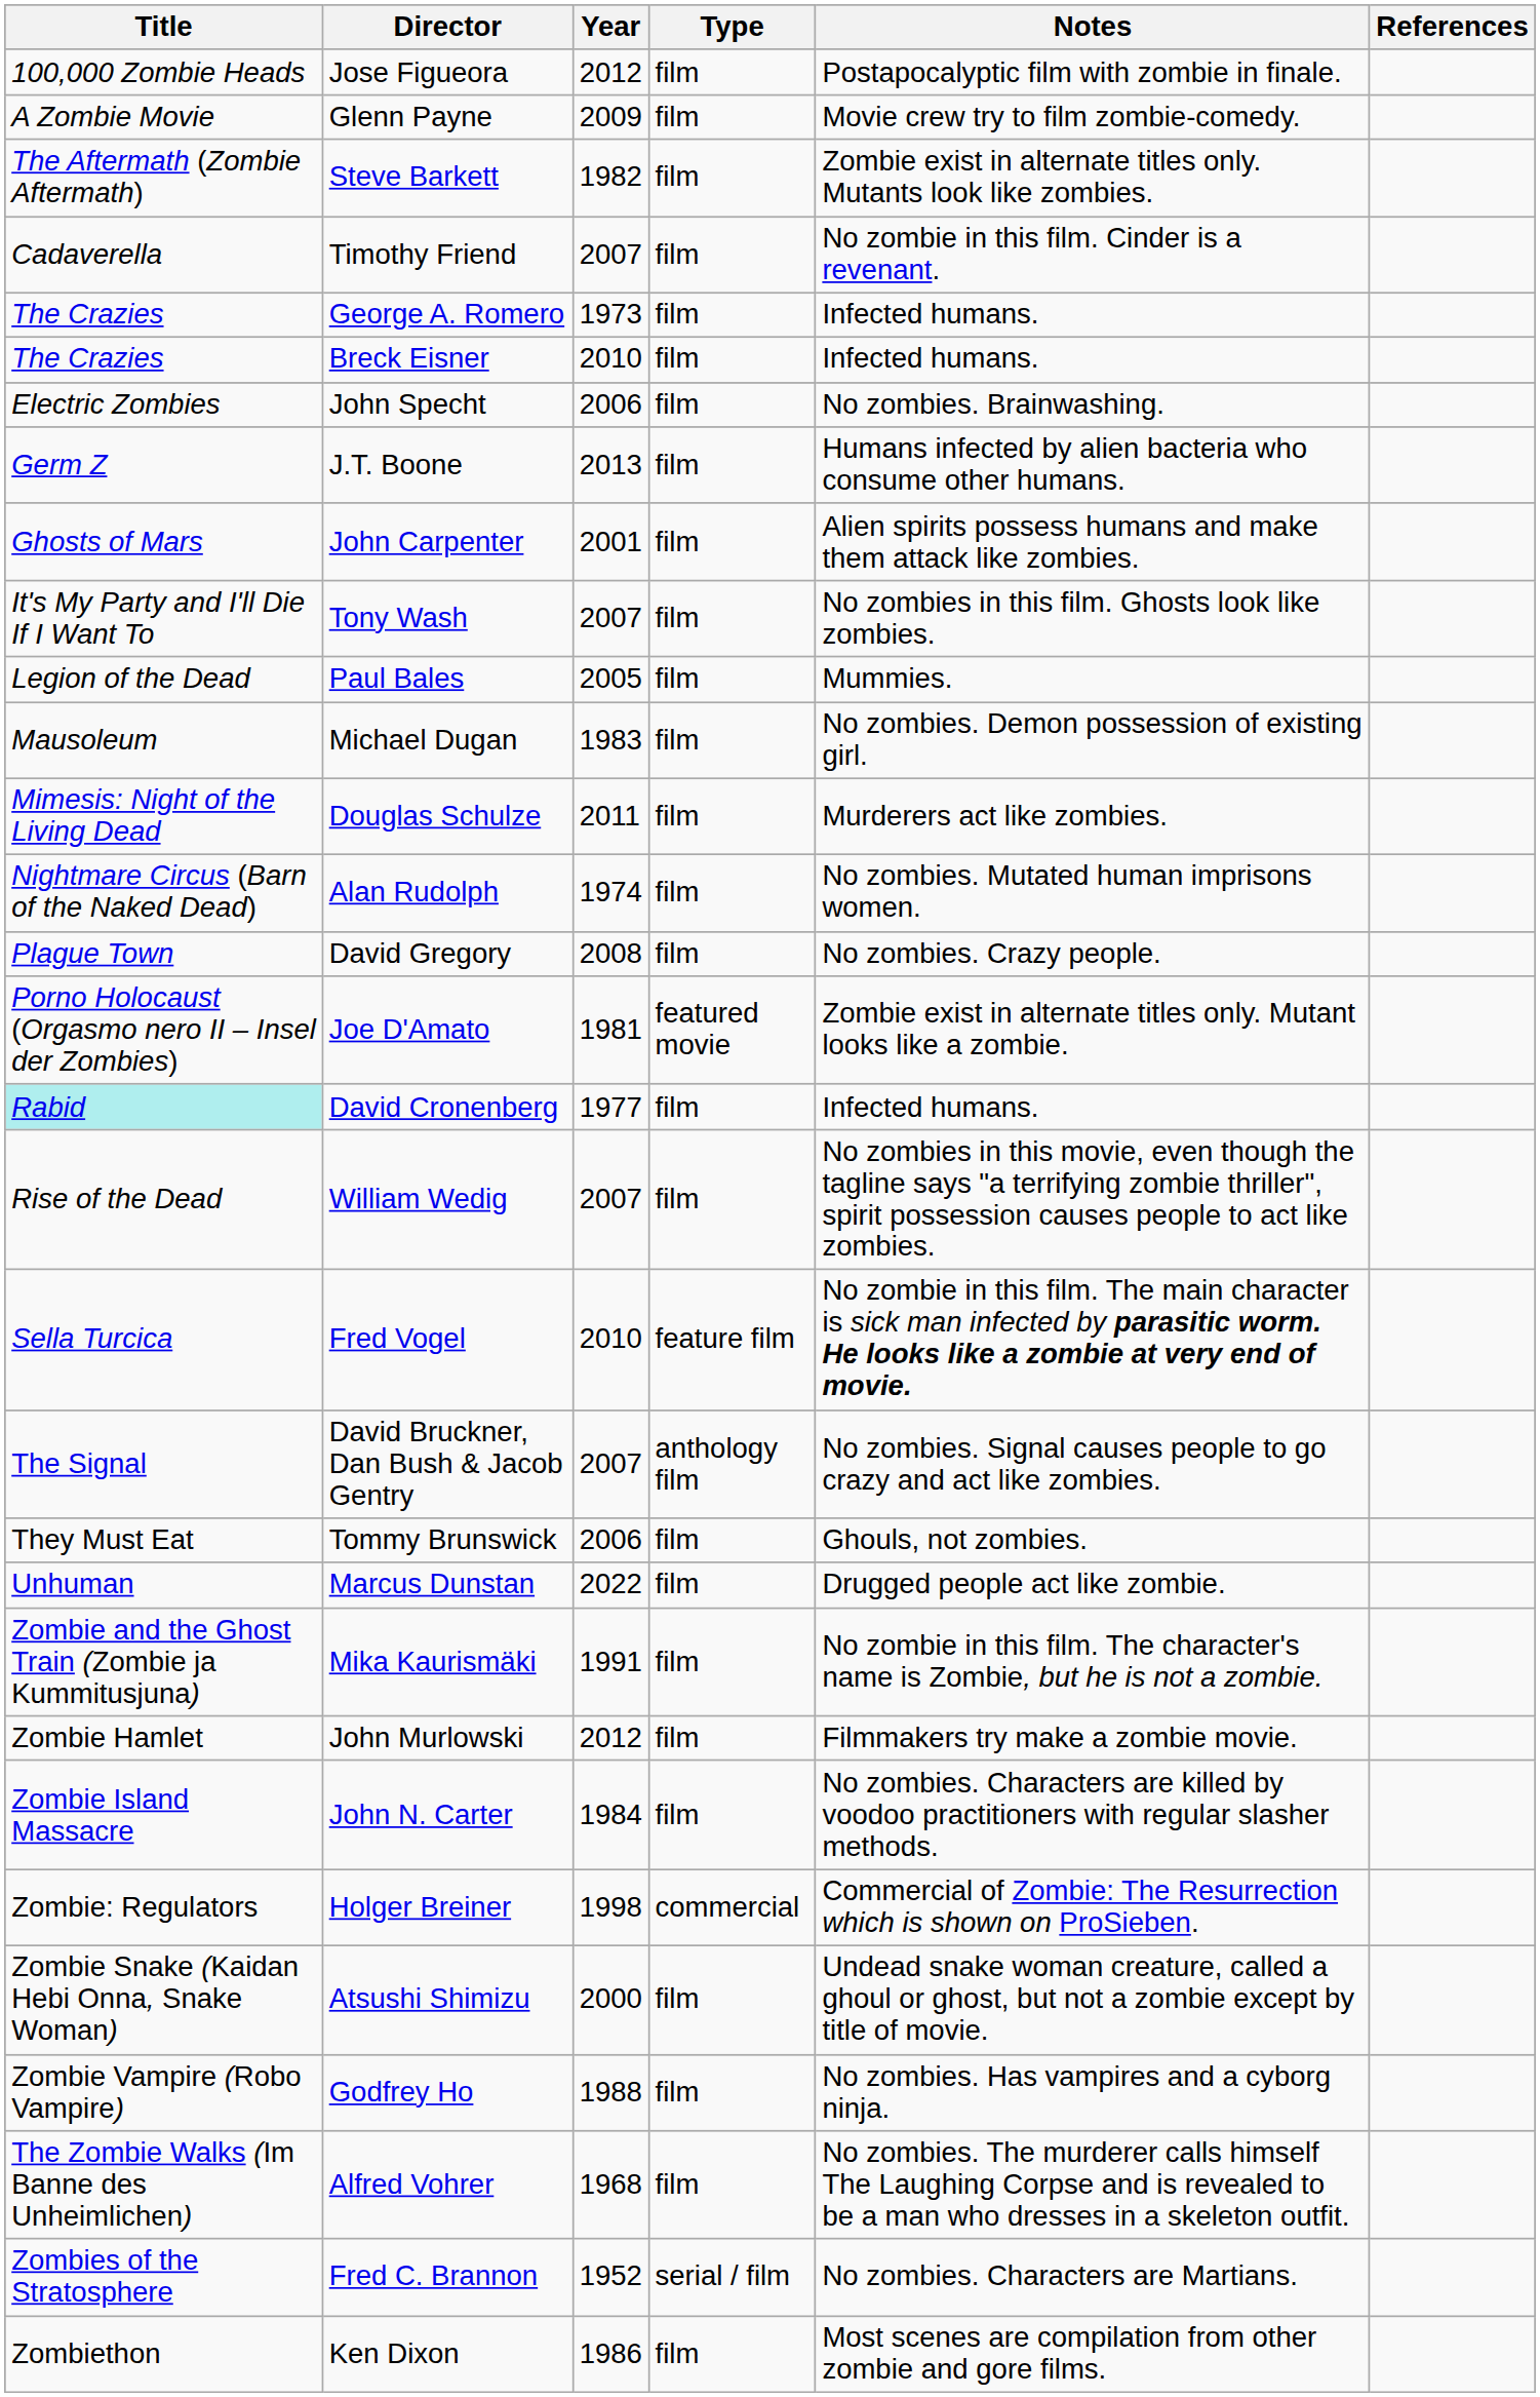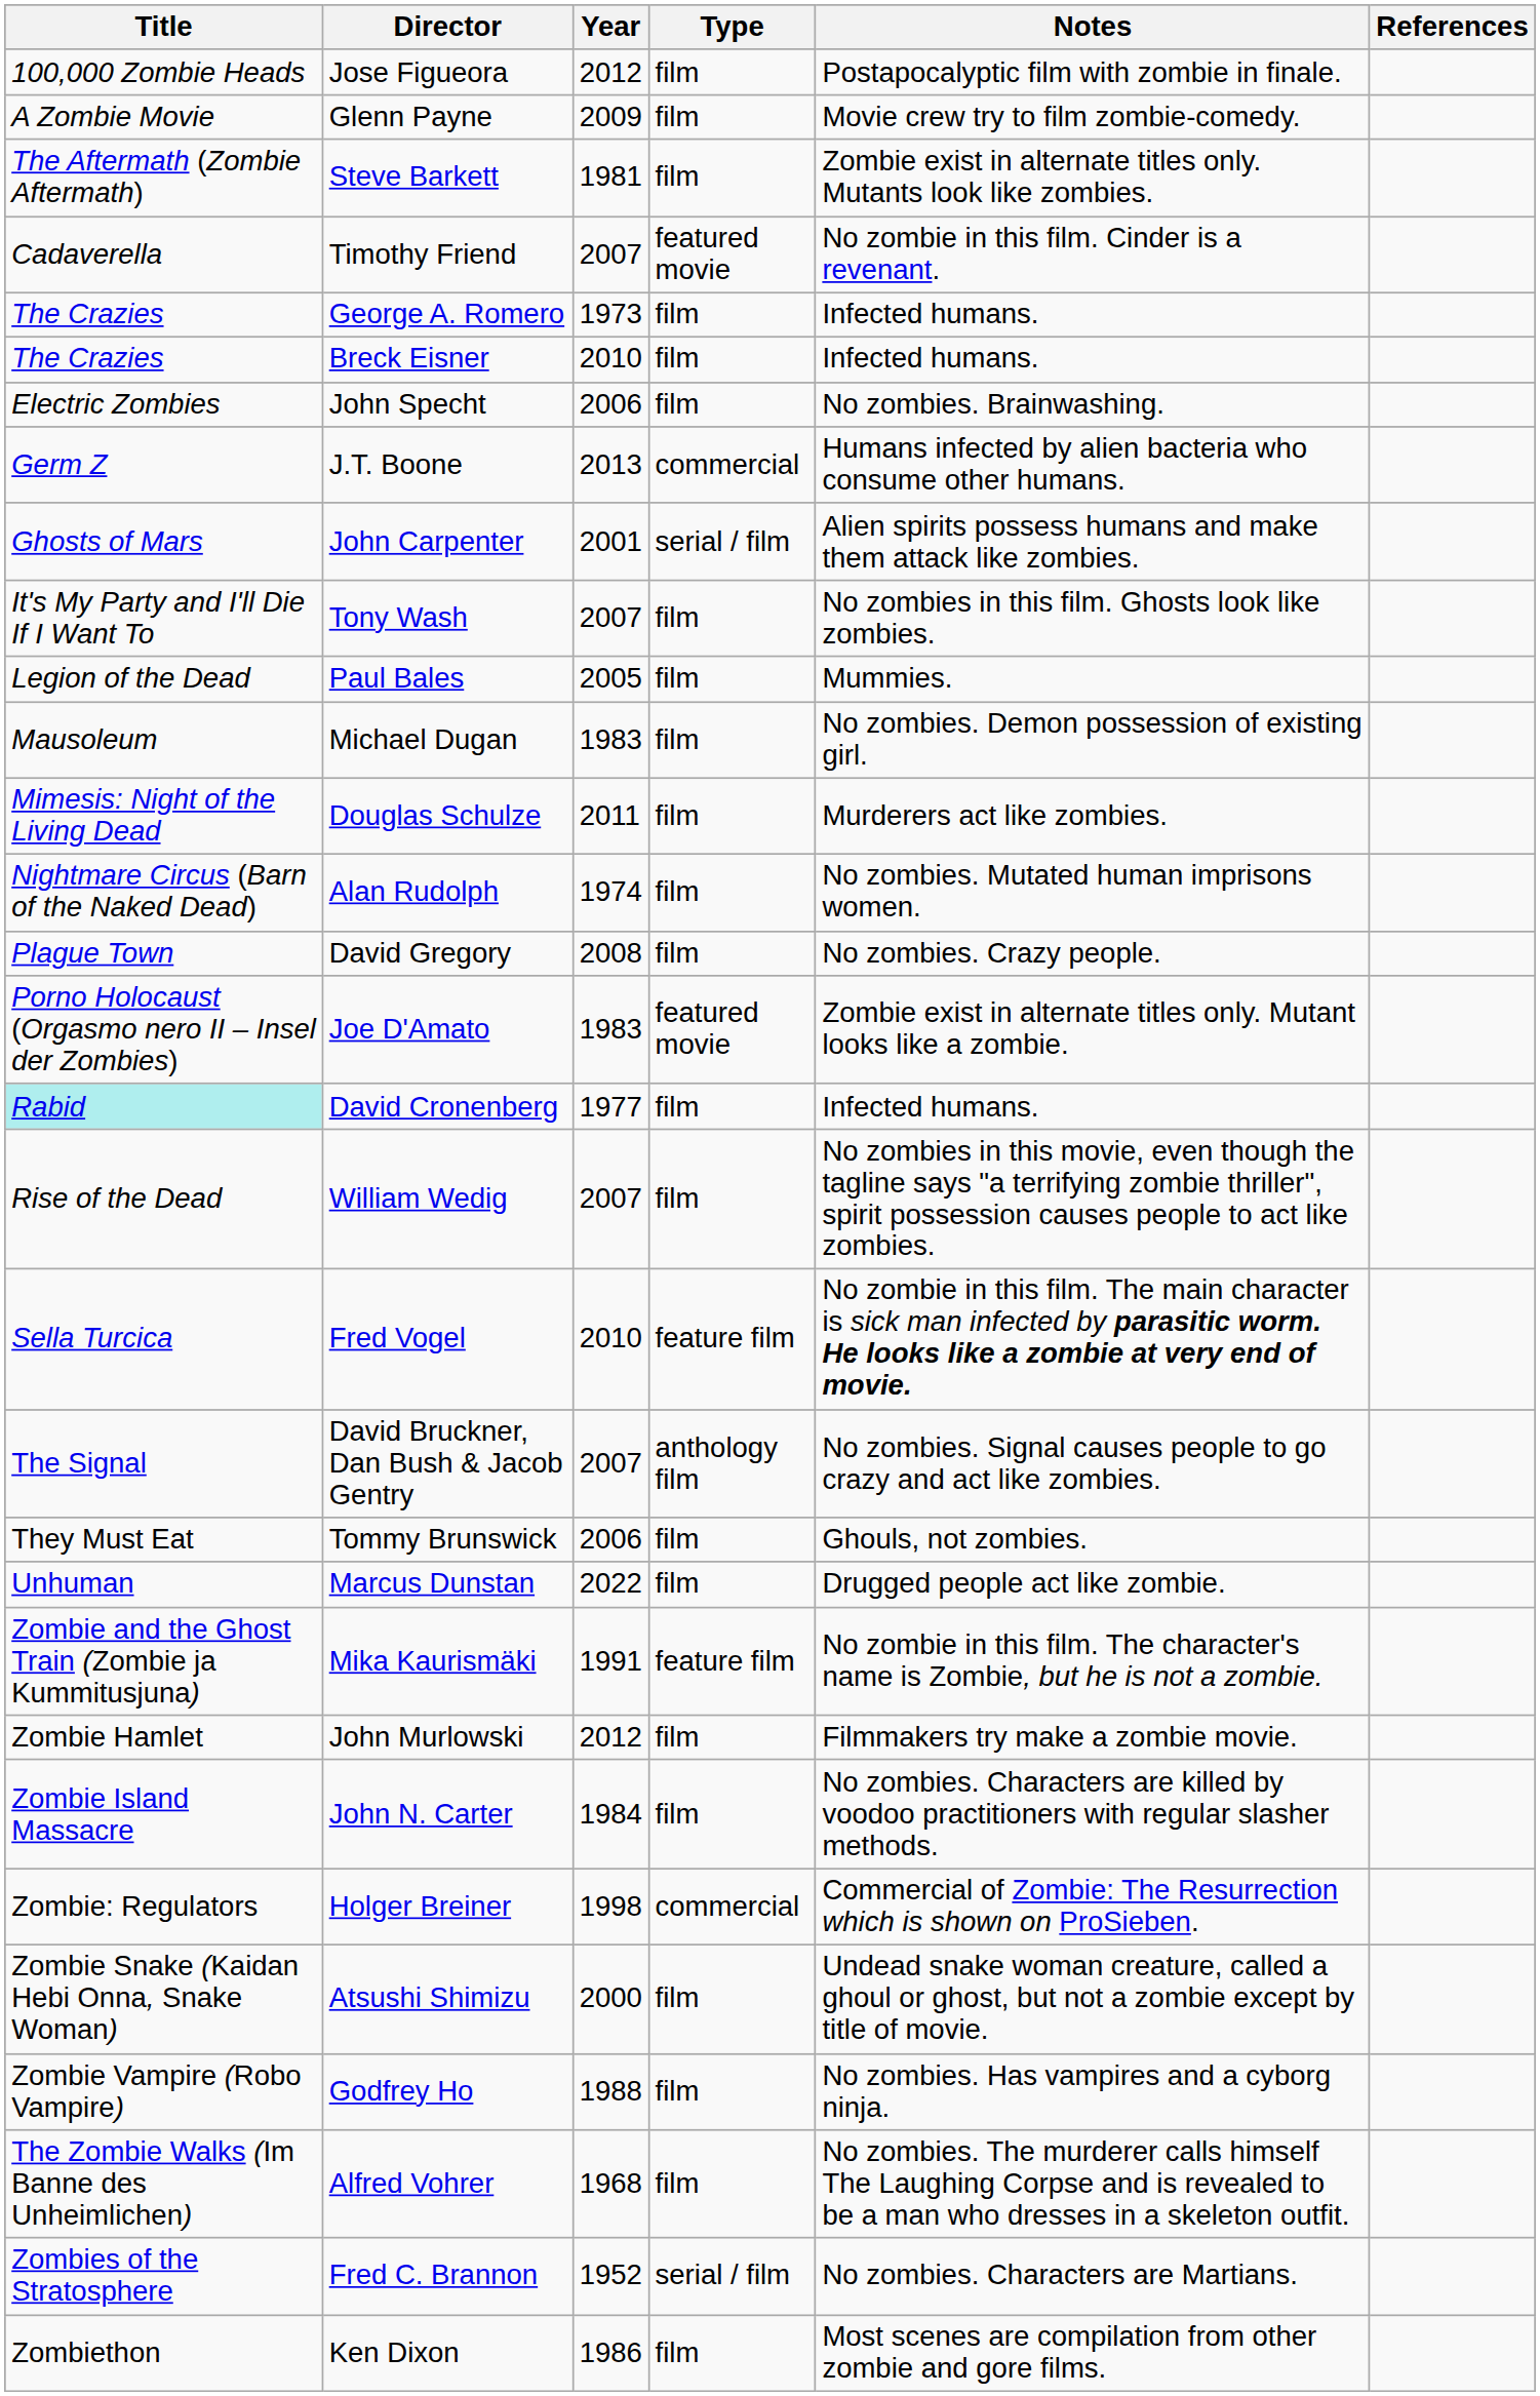 <table class="wikitable sortable">
 <tr>
 <th>Title</th>
 <th>Director</th>
 <th>Year</th>
 <th>Type</th>
 <th>Notes</th>
 <th>References</th>
 </tr>
 <tr>
 <td><em>100,000 Zombie Heads</em></td>
 <td>Jose Figueora</td>
 <td>2012</td>
 <td>film</td>
 <td>Postapocalyptic film with zombie in finale.</td>
 <td></td>
 </tr>
 <tr>
 <td><em>A Zombie Movie</em></td>
 <td>Glenn Payne</td>
 <td>2009</td>
 <td>film</td>
 <td>Movie crew try to film zombie-comedy.</td>
 <td></td>
 </tr>
 <tr>
 <td><em><a href='#'>The Aftermath</a></em> (<em>Zombie Aftermath</em>)</td>
 <td><a href='#'>Steve Barkett</a></td>
-<td>1982</td>
+<td>1981</td>
 <td>film</td>
 <td>Zombie exist in alternate titles only. Mutants look like zombies.</td>
 <td></td>
 </tr>
 <tr>
 <td><em>Cadaverella</em></td>
 <td>Timothy Friend</td>
 <td>2007</td>
-<td>film</td>
+<td>featured movie</td>
 <td>No zombie in this film. Cinder is a <a href='#'>revenant</a>.</td>
 <td></td>
 </tr>
 <tr>
 <td><em><a href='#'>The Crazies</a></em></td>
 <td><a href='#'>George A. Romero</a></td>
 <td>1973</td>
 <td>film</td>
 <td>Infected humans.</td>
 <td> </td>
 </tr>
 <tr>
 <td><em><a href='#'>The Crazies</a></em></td>
 <td><a href='#'>Breck Eisner</a></td>
 <td>2010</td>
 <td>film</td>
 <td>Infected humans.</td>
 <td></td>
 </tr>
 <tr>
 <td><em>Electric Zombies</em></td>
 <td>John Specht</td>
 <td>2006</td>
 <td>film</td>
 <td>No zombies. Brainwashing.</td>
 <td></td>
 </tr>
 <tr>
 <td><em><a href='#'>Germ Z</a></em></td>
 <td>J.T. Boone</td>
 <td>2013</td>
-<td>film</td>
+<td>commercial</td>
 <td>Humans infected by alien bacteria who consume other humans.</td>
 <td></td>
 </tr>
 <tr>
 <td><em><a href='#'>Ghosts of Mars</a></em></td>
 <td><a href='#'>John Carpenter</a></td>
 <td>2001</td>
-<td>film</td>
+<td>serial / film</td>
 <td>Alien spirits possess humans and make them attack like zombies.</td>
 <td></td>
 </tr>
 <tr>
 <td><em>It's My Party and I'll Die If I Want To</em></td>
 <td><a href='#'>Tony Wash</a></td>
 <td>2007</td>
 <td>film</td>
 <td>No zombies in this film. Ghosts look like zombies.</td>
 <td></td>
 </tr>
 <tr>
 <td><em>Legion of the Dead</em></td>
 <td><a href='#'>Paul Bales</a></td>
 <td>2005</td>
 <td>film</td>
 <td>Mummies.</td>
 <td></td>
 </tr>
 <tr>
 <td><em>Mausoleum</em></td>
 <td>Michael Dugan</td>
 <td>1983</td>
 <td>film</td>
 <td>No zombies. Demon possession of existing girl.</td>
 <td></td>
 </tr>
 <tr>
 <td><em><a href='#'>Mimesis: Night of the Living Dead</a></em></td>
 <td><a href='#'>Douglas Schulze</a></td>
 <td>2011</td>
 <td>film</td>
 <td>Murderers act like zombies.</td>
 <td></td>
 </tr>
 <tr>
 <td><em><a href='#'>Nightmare Circus</a></em> (<em>Barn of the Naked Dead</em>)</td>
 <td><a href='#'>Alan Rudolph</a></td>
 <td>1974</td>
 <td>film</td>
 <td>No zombies. Mutated human imprisons women.</td>
 <td></td>
 </tr>
 <tr>
 <td><em><a href='#'>Plague Town</a></em></td>
 <td>David Gregory</td>
 <td>2008</td>
 <td>film</td>
 <td>No zombies. Crazy people.</td>
 <td></td>
 </tr>
 <tr>
 <td><em><a href='#'>Porno Holocaust</a></em> (<em>Orgasmo nero II – Insel der Zombies</em>)</td>
 <td><a href='#'>Joe D'Amato</a></td>
-<td>1981</td>
+<td>1983</td>
 <td>featured movie</td>
 <td>Zombie exist in alternate titles only. Mutant looks like a zombie.</td>
 <td></td>
 </tr>
 <tr>
 <td style="background: paleturquoise;"><em><a href='#'>Rabid</a></em></td>
 <td><a href='#'>David Cronenberg</a></td>
 <td>1977</td>
 <td>film</td>
 <td>Infected humans.</td>
 <td></td>
 </tr>
 <tr>
 <td><em>Rise of the Dead</em></td>
 <td><a href='#'>William Wedig</a></td>
 <td>2007</td>
 <td>film</td>
 <td>No zombies in this movie, even though the tagline says "a terrifying zombie thriller", spirit possession causes people to act like zombies.</td>
 <td></td>
 </tr>
 <tr>
 <td><em><a href='#'>Sella Turcica</a></em></td>
 <td><a href='#'>Fred Vogel</a></td>
 <td>2010</td>
 <td>feature film</td>
 <td>No zombie in this film. The main character is <em>sick man infected by <strong>parasitic worm<strong><em>. He looks like a zombie at very end of movie.</td>
 <td></td>
 </tr>
 <tr>
 <td></em><a href='#'>The Signal</a><em></td>
 <td>David Bruckner, Dan Bush & Jacob Gentry</td>
 <td>2007</td>
 <td>anthology film</td>
 <td>No zombies. Signal causes people to go crazy and act like zombies.</td>
 <td></td>
 </tr>
 <tr>
 <td></em>They Must Eat<em></td>
 <td>Tommy Brunswick</td>
 <td>2006</td>
 <td>film</td>
 <td>Ghouls, not zombies.</td>
 <td></td>
 </tr>
 <tr>
 <td></em><a href='#'>Unhuman</a><em></td>
 <td><a href='#'>Marcus Dunstan</a></td>
 <td>2022</td>
 <td>film</td>
 <td>Drugged people act like zombie.</td>
 <td></td>
 </tr>
 <tr>
 <td></em><a href='#'>Zombie and the Ghost Train</a><em> (</em>Zombie ja Kummitusjuna<em>)</td>
 <td><a href='#'>Mika Kaurismäki</a></td>
 <td>1991</td>
-<td>film</td>
+<td>feature film</td>
 <td>No zombie in this film. The character's name is </em>Zombie<em>, but he is not a zombie.</td>
 <td></td>
 </tr>
 <tr>
 <td></em>Zombie Hamlet<em></td>
 <td>John Murlowski</td>
 <td>2012</td>
 <td>film</td>
 <td>Filmmakers try make a zombie movie.</td>
 <td></td>
 </tr>
 <tr>
 <td></em><a href='#'>Zombie Island Massacre</a><em></td>
 <td><a href='#'>John N. Carter</a></td>
 <td>1984</td>
 <td>film</td>
 <td>No zombies. Characters are killed by voodoo practitioners with regular slasher methods.</td>
 <td></td>
 </tr>
 <tr>
 <td></em>Zombie: Regulators<em></td>
 <td><a href='#'>Holger Breiner</a></td>
 <td>1998</td>
 <td>commercial</td>
 <td>Commercial of </em><a href='#'>Zombie: The Resurrection</a><em> which is shown on </em><a href='#'>ProSieben</a>.<em></td>
 <td></td>
 </tr>
 <tr>
 <td></em>Zombie Snake<em> (</em>Kaidan Hebi Onna<em>, </em>Snake Woman<em>)</td>
 <td><a href='#'>Atsushi Shimizu</a></td>
 <td>2000</td>
 <td>film</td>
 <td>Undead snake woman creature, called a ghoul or ghost, but not a zombie except by title of movie.</td>
 <td></td>
 </tr>
 <tr>
 <td></em>Zombie Vampire<em> (</em>Robo Vampire<em>)</td>
 <td><a href='#'>Godfrey Ho</a></td>
 <td>1988</td>
 <td>film</td>
 <td>No zombies. Has vampires and a cyborg ninja.</td>
 <td></td>
 </tr>
 <tr>
 <td></em><a href='#'>The Zombie Walks</a><em> (</em>Im Banne des Unheimlichen<em>)</td>
 <td><a href='#'>Alfred Vohrer</a></td>
 <td>1968</td>
 <td>film</td>
 <td>No zombies. The murderer calls himself The Laughing Corpse and is revealed to be a man who dresses in a skeleton outfit.</td>
 <td></td>
 </tr>
 <tr>
 <td></em><a href='#'>Zombies of the Stratosphere</a><em></td>
 <td><a href='#'>Fred C. Brannon</a></td>
 <td>1952</td>
 <td>serial / film</td>
 <td>No zombies. Characters are Martians.</td>
 <td></td>
 </tr>
 <tr>
 <td></em>Zombiethon<em></td>
 <td>Ken Dixon</td>
 <td>1986</td>
 <td>film</td>
 <td>Most scenes are compilation from other zombie and gore films.</td>
 <td></td>
 </tr>
 </table>
